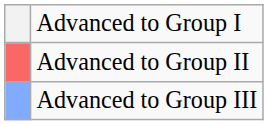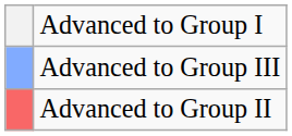 <table class="wikitable">
 <tr>
 <td width=10px  bgcolor=#F2F2F2></td>
 <td>Advanced to Group I</td>
 </tr>
 <tr>
+<td width=10px  bgcolor=#81ABFF></td>
+<td>Advanced to Group III</td>
+</tr>
+<tr>
 <td width=10px  bgcolor=#F96767></td>
 <td>Advanced to Group II</td>
 </tr>
-<tr>
-<td width=10px  bgcolor=#81ABFF></td>
-<td>Advanced to Group III</td>
-</tr>
 </table>
